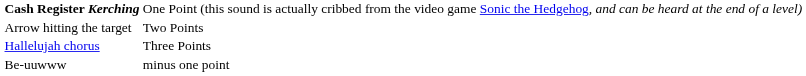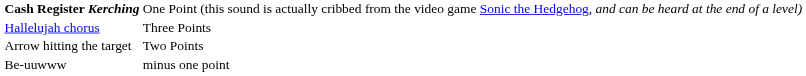 <table>
 <tr>
 <td><strong>Cash Register <em>Kerching<strong><em></td>
 <td>One Point (this sound is actually cribbed from the video game </em><a href='#'>Sonic the Hedgehog</a><em>, and can be heard at the end of a level)</td>
 </tr>
 <tr>
+<td></strong><a href='#'>Hallelujah chorus</a><strong></td>
+<td>Three Points</td>
+</tr>
+<tr>
 <td></strong>Arrow hitting the target<strong></td>
 <td>Two Points</td>
-</tr>
-<tr>
-<td></strong><a href='#'>Hallelujah chorus</a><strong></td>
-<td>Three Points</td>
 </tr>
 <tr>
 <td></em></strong>Be-uuwww<strong><em></td>
 <td>minus one point</td>
 </tr>
 </table>
